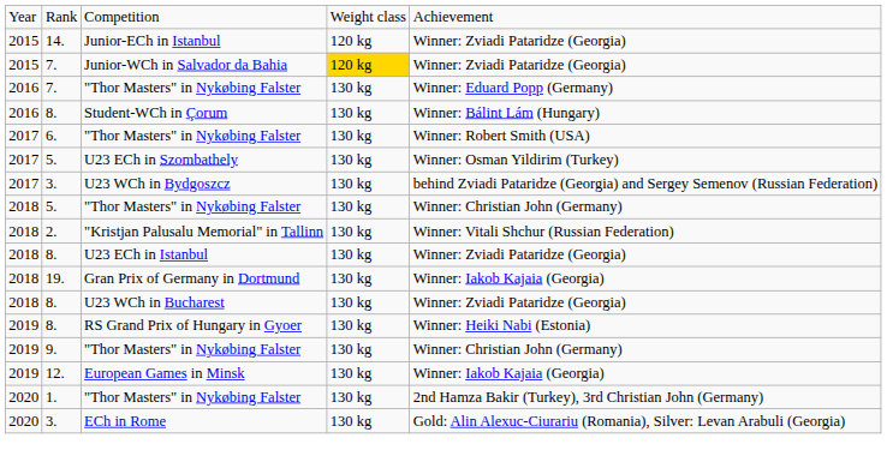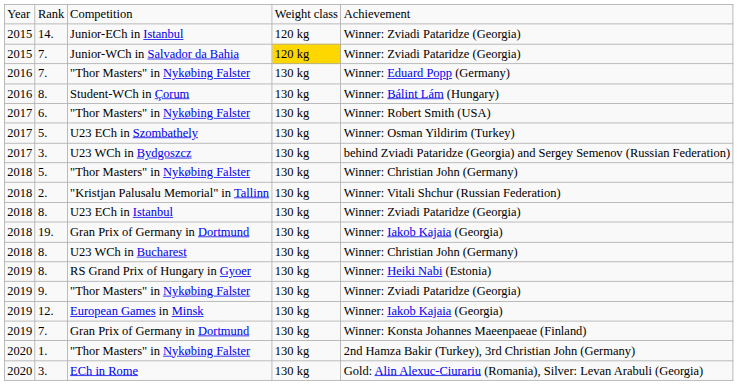 <table class="wikitable">
 <tr>
 <td>Year</td>
 <td>Rank</td>
 <td>Competition</td>
 <td>Weight class</td>
 <td>Achievement</td>
 </tr>
 <tr>
 <td>2015</td>
 <td>14.</td>
 <td>Junior-ECh in <a href='#'>Istanbul</a></td>
 <td>120 kg</td>
 <td>Winner: Zviadi Pataridze (Georgia)</td>
 </tr>
 <tr>
 <td>2015</td>
 <td>7.</td>
 <td>Junior-WCh in <a href='#'>Salvador da Bahia</a></td>
 <td style="background: gold;">120 kg</td>
 <td>Winner: Zviadi Pataridze (Georgia)</td>
 </tr>
 <tr>
 <td>2016</td>
 <td>7.</td>
 <td>"Thor Masters" in <a href='#'>Nykøbing Falster</a></td>
 <td>130 kg</td>
 <td>Winner: <a href='#'>Eduard Popp</a> (Germany)</td>
 </tr>
 <tr>
 <td>2016</td>
 <td>8.</td>
 <td>Student-WCh in <a href='#'>Çorum</a></td>
 <td>130 kg</td>
 <td>Winner: <a href='#'>Bálint Lám</a> (Hungary)</td>
 </tr>
 <tr>
 <td>2017</td>
 <td>6.</td>
 <td>"Thor Masters" in <a href='#'>Nykøbing Falster</a></td>
 <td>130 kg</td>
 <td>Winner: Robert Smith (USA)</td>
 </tr>
 <tr>
 <td>2017</td>
 <td>5.</td>
 <td>U23 ECh in <a href='#'>Szombathely</a></td>
 <td>130 kg</td>
 <td>Winner: Osman Yildirim (Turkey)</td>
 </tr>
 <tr>
 <td>2017</td>
 <td>3.</td>
 <td>U23 WCh in <a href='#'>Bydgoszcz</a></td>
 <td>130 kg</td>
 <td>behind Zviadi Pataridze (Georgia) and Sergey Semenov (Russian Federation)</td>
 </tr>
 <tr>
 <td>2018</td>
 <td>5.</td>
 <td>"Thor Masters" in <a href='#'>Nykøbing Falster</a></td>
 <td>130 kg</td>
 <td>Winner: Christian John (Germany)</td>
 </tr>
 <tr>
 <td>2018</td>
 <td>2.</td>
 <td>"Kristjan Palusalu Memorial" in <a href='#'>Tallinn</a></td>
 <td>130 kg</td>
 <td>Winner: Vitali Shchur (Russian Federation)</td>
 </tr>
 <tr>
 <td>2018</td>
 <td>8.</td>
 <td>U23 ECh in <a href='#'>Istanbul</a></td>
 <td>130 kg</td>
 <td>Winner: Zviadi Pataridze (Georgia)</td>
 </tr>
 <tr>
 <td>2018</td>
 <td>19.</td>
 <td>Gran Prix of Germany in <a href='#'>Dortmund</a></td>
 <td>130 kg</td>
 <td>Winner: <a href='#'>Iakob Kajaia</a> (Georgia)</td>
 </tr>
 <tr>
 <td>2018</td>
 <td>8.</td>
 <td>U23 WCh in <a href='#'>Bucharest</a></td>
 <td>130 kg</td>
-<td>Winner: Zviadi Pataridze (Georgia)</td>
+<td>Winner: Christian John (Germany)</td>
 </tr>
 <tr>
 <td>2019</td>
 <td>8.</td>
 <td>RS Grand Prix of Hungary in <a href='#'>Gyoer</a></td>
 <td>130 kg</td>
 <td>Winner: <a href='#'>Heiki Nabi</a> (Estonia)</td>
 </tr>
 <tr>
 <td>2019</td>
 <td>9.</td>
 <td>"Thor Masters" in <a href='#'>Nykøbing Falster</a></td>
 <td>130 kg</td>
-<td>Winner: Christian John (Germany)</td>
+<td>Winner: Zviadi Pataridze (Georgia)</td>
 </tr>
 <tr>
 <td>2019</td>
 <td>12.</td>
 <td><a href='#'>European Games</a> in <a href='#'>Minsk</a></td>
 <td>130 kg</td>
 <td>Winner: <a href='#'>Iakob Kajaia</a> (Georgia)</td>
+</tr>
+<tr>
+<td>2019</td>
+<td>7.</td>
+<td>Gran Prix of Germany in <a href='#'>Dortmund</a></td>
+<td>130 kg</td>
+<td>Winner: Konsta Johannes Maeenpaeae (Finland)</td>
 </tr>
 <tr>
 <td>2020</td>
 <td>1.</td>
 <td>"Thor Masters" in <a href='#'>Nykøbing Falster</a></td>
 <td>130 kg</td>
 <td>2nd Hamza Bakir (Turkey), 3rd  Christian John (Germany)</td>
 </tr>
 <tr>
 <td>2020</td>
 <td>3.</td>
 <td><a href='#'>ECh in Rome</a></td>
 <td>130 kg</td>
 <td>Gold: <a href='#'>Alin Alexuc-Ciurariu</a> (Romania), Silver: Levan Arabuli (Georgia)</td>
 </tr>
 </table>
